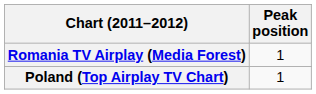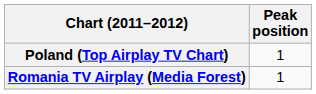 <table class="wikitable plainrowheaders" style="text-align:center;">
 <tr>
 <th scope="col">Chart (2011–2012)</th>
 <th scope="col">Peak<br>position</th>
 </tr>
 <tr>
+<th scope="row">Poland (<a href='#'>Top Airplay TV Chart</a>)</th>
+<td style="text-align:center;">1</td>
+</tr>
+<tr>
 <th scope="row"><a href='#'>Romania TV Airplay</a> (<a href='#'>Media Forest</a>)</th>
 <td style="text-align:center;">1</td>
 </tr>
-<tr>
-<th scope="row">Poland (<a href='#'>Top Airplay TV Chart</a>)</th>
-<td style="text-align:center;">1</td>
-</tr>
 </table>
